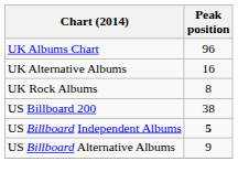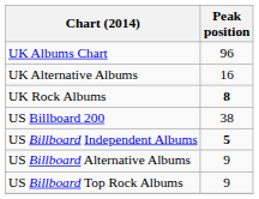 <table class="wikitable sortable">
 <tr>
 <th>Chart (2014)</th>
 <th>Peak<br>position</th>
 </tr>
 <tr>
 <td><a href='#'>UK Albums Chart</a></td>
 <td align="center">96</td>
 </tr>
 <tr>
 <td>UK Alternative Albums</td>
 <td align="center">16</td>
 </tr>
 <tr>
 <td>UK Rock Albums</td>
-<td align="center">8</td>
+<td align="center"><strong>8</strong></td>
 </tr>
 <tr>
 <td>US <a href='#'>Billboard 200</a></td>
 <td align="center">38</td>
 </tr>
 <tr>
 <td>US <em><a href='#'>Billboard</a></em> <a href='#'>Independent Albums</a></td>
 <td align="center"><strong>5</strong></td>
 </tr>
 <tr>
 <td>US <em><a href='#'>Billboard</a></em> Alternative Albums</td>
 <td align="center">9</td>
 </tr>
 <tr>
+<td>US <em><a href='#'>Billboard</a></em> Top Rock Albums</td>
+<td align="center">9</td>
+</tr>
+<tr>
 </tr>
 </table>
